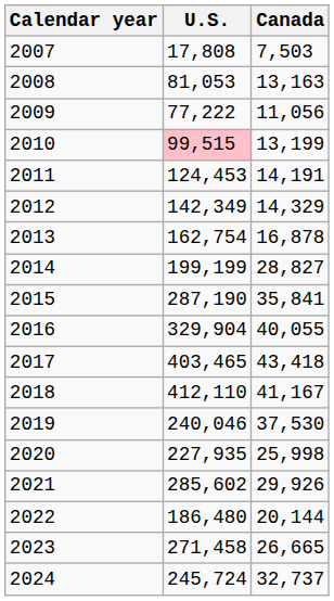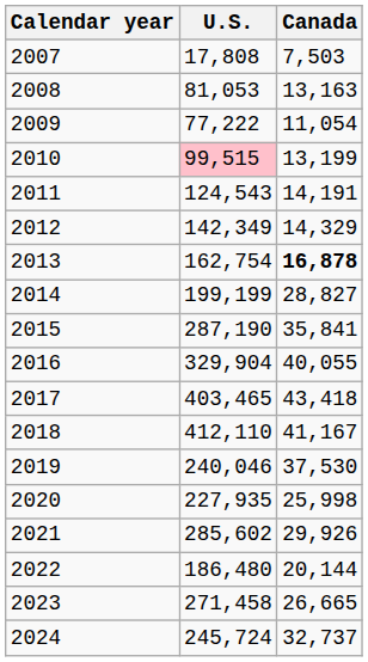 <table class="wikitable">
 <tr>
 <th>Calendar year</th>
 <th>U.S.</th>
 <th>Canada</th>
 </tr>
 <tr>
 <td>2007</td>
 <td>17,808</td>
 <td>7,503</td>
 </tr>
 <tr>
 <td>2008</td>
 <td>81,053</td>
 <td>13,163</td>
 </tr>
 <tr>
 <td>2009</td>
 <td>77,222</td>
-<td>11,056</td>
+<td>11,054</td>
 </tr>
 <tr>
 <td>2010</td>
 <td style="background: pink;">99,515</td>
 <td>13,199</td>
 </tr>
 <tr>
 <td>2011</td>
-<td>124,453</td>
+<td>124,543</td>
 <td>14,191</td>
 </tr>
 <tr>
 <td>2012</td>
 <td>142,349</td>
 <td>14,329</td>
 </tr>
 <tr>
 <td>2013</td>
 <td>162,754</td>
-<td>16,878</td>
+<td><strong>16,878</strong></td>
 </tr>
 <tr>
 <td>2014</td>
 <td>199,199</td>
 <td>28,827</td>
 </tr>
 <tr>
 <td>2015</td>
 <td>287,190</td>
 <td>35,841</td>
 </tr>
 <tr>
 <td>2016</td>
 <td>329,904</td>
 <td>40,055</td>
 </tr>
 <tr>
 <td>2017</td>
 <td>403,465</td>
 <td>43,418</td>
 </tr>
 <tr>
 <td>2018</td>
 <td>412,110</td>
 <td>41,167</td>
 </tr>
 <tr>
 <td>2019</td>
 <td>240,046</td>
 <td>37,530</td>
 </tr>
 <tr>
 <td>2020</td>
 <td>227,935</td>
 <td>25,998</td>
 </tr>
 <tr>
 <td>2021</td>
 <td>285,602</td>
 <td>29,926</td>
 </tr>
 <tr>
 <td>2022</td>
 <td>186,480</td>
 <td>20,144</td>
 </tr>
 <tr>
 <td>2023</td>
 <td>271,458</td>
 <td>26,665</td>
 </tr>
 <tr>
 <td>2024</td>
 <td>245,724</td>
 <td>32,737</td>
 </tr>
 </table>
